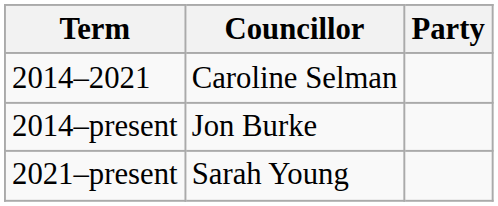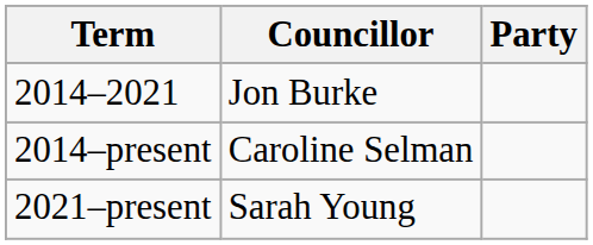 <table class="wikitable">
 <tr>
 <th>Term</th>
 <th>Councillor</th>
 <th colspan=2>Party</th>
 </tr>
 <tr>
 <td>2014–2021</td>
-<td>Caroline Selman</td>
+<td>Jon Burke</td>
 <td></td>
 </tr>
 <tr>
 <td>2014–present</td>
-<td>Jon Burke</td>
+<td>Caroline Selman</td>
 <td></td>
 </tr>
 <tr>
 <td>2021–present</td>
 <td>Sarah Young</td>
 <td></td>
 </tr>
 </table>
